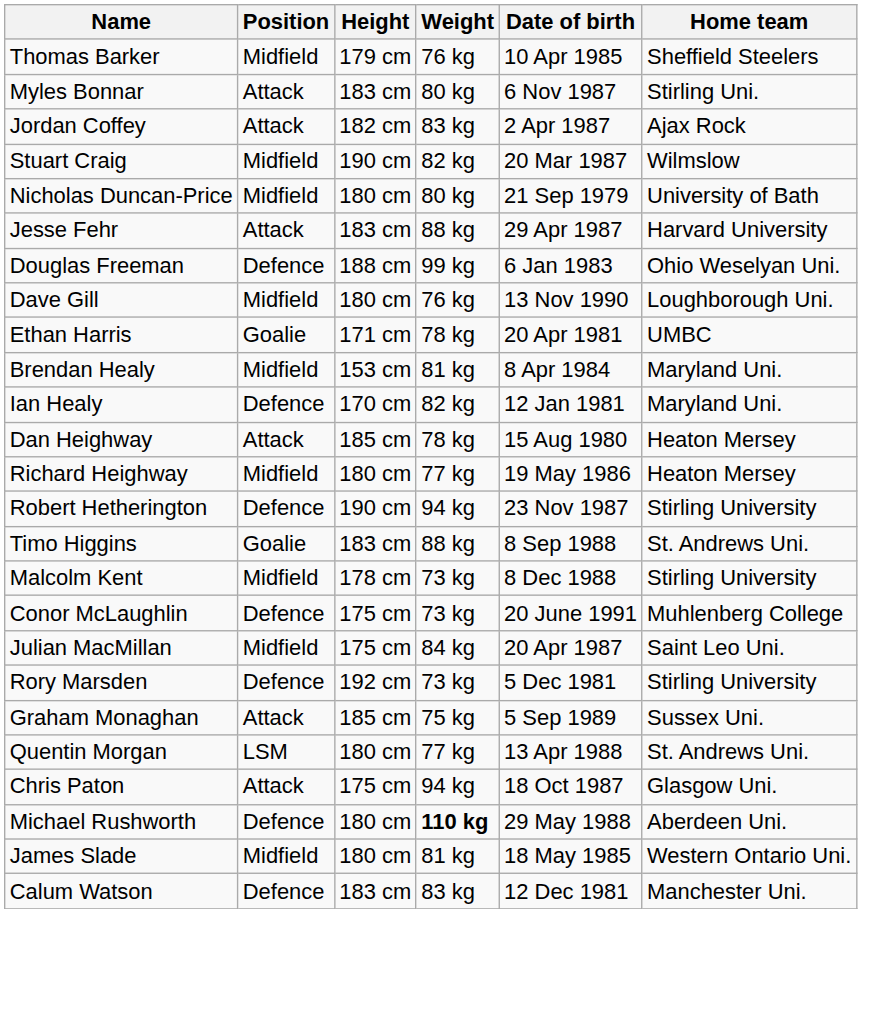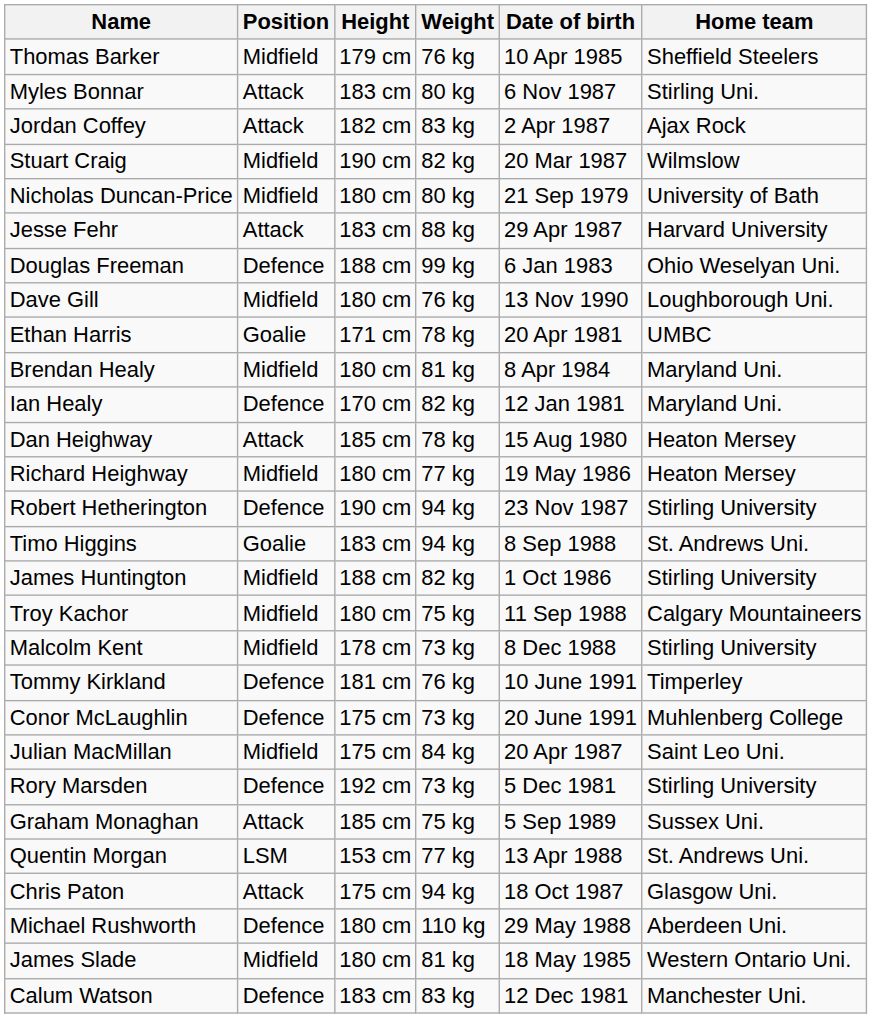 <table class="wikitable">
 <tr>
 <th>Name</th>
 <th>Position</th>
 <th>Height</th>
 <th>Weight</th>
 <th>Date of birth</th>
 <th>Home team</th>
 </tr>
 <tr>
 <td>Thomas Barker</td>
 <td>Midfield</td>
 <td>179 cm</td>
 <td>76 kg</td>
 <td>10 Apr 1985</td>
 <td>Sheffield Steelers</td>
 </tr>
 <tr>
 <td>Myles Bonnar</td>
 <td>Attack</td>
 <td>183 cm</td>
 <td>80 kg</td>
 <td>6 Nov 1987</td>
 <td>Stirling Uni.</td>
 </tr>
 <tr>
 <td>Jordan Coffey</td>
 <td>Attack</td>
 <td>182 cm</td>
 <td>83 kg</td>
 <td>2 Apr 1987</td>
 <td>Ajax Rock</td>
 </tr>
 <tr>
 <td>Stuart Craig</td>
 <td>Midfield</td>
 <td>190 cm</td>
 <td>82 kg</td>
 <td>20 Mar 1987</td>
 <td>Wilmslow</td>
 </tr>
 <tr>
 <td>Nicholas Duncan-Price</td>
 <td>Midfield</td>
 <td>180 cm</td>
 <td>80 kg</td>
 <td>21 Sep 1979</td>
 <td>University of Bath</td>
 </tr>
 <tr>
 <td>Jesse Fehr</td>
 <td>Attack</td>
 <td>183 cm</td>
 <td>88 kg</td>
 <td>29 Apr 1987</td>
 <td>Harvard University</td>
 </tr>
 <tr>
 <td>Douglas Freeman</td>
 <td>Defence</td>
 <td>188 cm</td>
 <td>99 kg</td>
 <td>6 Jan 1983</td>
 <td>Ohio Weselyan Uni.</td>
 </tr>
 <tr>
 <td>Dave Gill</td>
 <td>Midfield</td>
 <td>180 cm</td>
 <td>76 kg</td>
 <td>13 Nov 1990</td>
 <td>Loughborough Uni.</td>
 </tr>
 <tr>
 <td>Ethan Harris</td>
 <td>Goalie</td>
 <td>171 cm</td>
 <td>78 kg</td>
 <td>20 Apr 1981</td>
 <td>UMBC</td>
 </tr>
 <tr>
 <td>Brendan Healy</td>
 <td>Midfield</td>
-<td>153 cm</td>
+<td>180 cm</td>
 <td>81 kg</td>
 <td>8 Apr 1984</td>
 <td>Maryland Uni.</td>
 </tr>
 <tr>
 <td>Ian Healy</td>
 <td>Defence</td>
 <td>170 cm</td>
 <td>82 kg</td>
 <td>12 Jan 1981</td>
 <td>Maryland Uni.</td>
 </tr>
 <tr>
 <td>Dan Heighway</td>
 <td>Attack</td>
 <td>185 cm</td>
 <td>78 kg</td>
 <td>15 Aug 1980</td>
 <td>Heaton Mersey</td>
 </tr>
 <tr>
 <td>Richard Heighway</td>
 <td>Midfield</td>
 <td>180 cm</td>
 <td>77 kg</td>
 <td>19 May 1986</td>
 <td>Heaton Mersey</td>
 </tr>
 <tr>
 <td>Robert Hetherington</td>
 <td>Defence</td>
 <td>190 cm</td>
 <td>94 kg</td>
 <td>23 Nov 1987</td>
 <td>Stirling University</td>
 </tr>
 <tr>
 <td>Timo Higgins</td>
 <td>Goalie</td>
 <td>183 cm</td>
-<td>88 kg</td>
+<td>94 kg</td>
 <td>8 Sep 1988</td>
 <td>St. Andrews Uni.</td>
+</tr>
+<tr>
+<td>James Huntington</td>
+<td>Midfield</td>
+<td>188 cm</td>
+<td>82 kg</td>
+<td>1 Oct 1986</td>
+<td>Stirling University</td>
+</tr>
+<tr>
+<td>Troy Kachor</td>
+<td>Midfield</td>
+<td>180 cm</td>
+<td>75 kg</td>
+<td>11 Sep 1988</td>
+<td>Calgary Mountaineers</td>
 </tr>
 <tr>
 <td>Malcolm Kent</td>
 <td>Midfield</td>
 <td>178 cm</td>
 <td>73 kg</td>
 <td>8 Dec 1988</td>
 <td>Stirling University</td>
+</tr>
+<tr>
+<td>Tommy Kirkland</td>
+<td>Defence</td>
+<td>181 cm</td>
+<td>76 kg</td>
+<td>10 June 1991</td>
+<td>Timperley</td>
 </tr>
 <tr>
 <td>Conor McLaughlin</td>
 <td>Defence</td>
 <td>175 cm</td>
 <td>73 kg</td>
 <td>20 June 1991</td>
 <td>Muhlenberg College</td>
 </tr>
 <tr>
 <td>Julian MacMillan</td>
 <td>Midfield</td>
 <td>175 cm</td>
 <td>84 kg</td>
 <td>20 Apr 1987</td>
 <td>Saint Leo Uni.</td>
 </tr>
 <tr>
 <td>Rory Marsden</td>
 <td>Defence</td>
 <td>192 cm</td>
 <td>73 kg</td>
 <td>5 Dec 1981</td>
 <td>Stirling University</td>
 </tr>
 <tr>
 <td>Graham Monaghan</td>
 <td>Attack</td>
 <td>185 cm</td>
 <td>75 kg</td>
 <td>5 Sep 1989</td>
 <td>Sussex Uni.</td>
 </tr>
 <tr>
 <td>Quentin Morgan</td>
 <td>LSM</td>
-<td>180 cm</td>
+<td>153 cm</td>
 <td>77 kg</td>
 <td>13 Apr 1988</td>
 <td>St. Andrews Uni.</td>
 </tr>
 <tr>
 <td>Chris Paton</td>
 <td>Attack</td>
 <td>175 cm</td>
 <td>94 kg</td>
 <td>18 Oct 1987</td>
 <td>Glasgow Uni.</td>
 </tr>
 <tr>
 <td>Michael Rushworth</td>
 <td>Defence</td>
 <td>180 cm</td>
-<td><strong>110 kg</strong></td>
+<td>110 kg</td>
 <td>29 May 1988</td>
 <td>Aberdeen Uni.</td>
 </tr>
 <tr>
 <td>James Slade</td>
 <td>Midfield</td>
 <td>180 cm</td>
 <td>81 kg</td>
 <td>18 May 1985</td>
 <td>Western Ontario Uni.</td>
 </tr>
 <tr>
 <td>Calum Watson</td>
 <td>Defence</td>
 <td>183 cm</td>
 <td>83 kg</td>
 <td>12 Dec 1981</td>
 <td>Manchester Uni.</td>
 </tr>
 </table>
